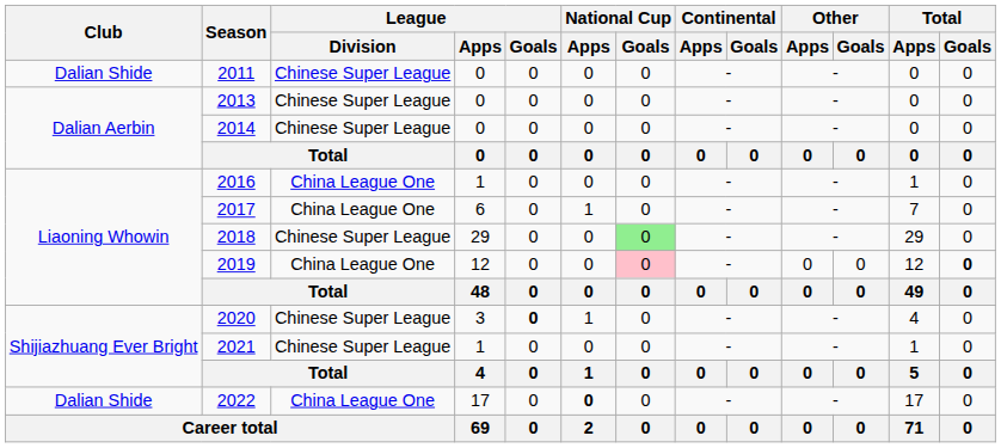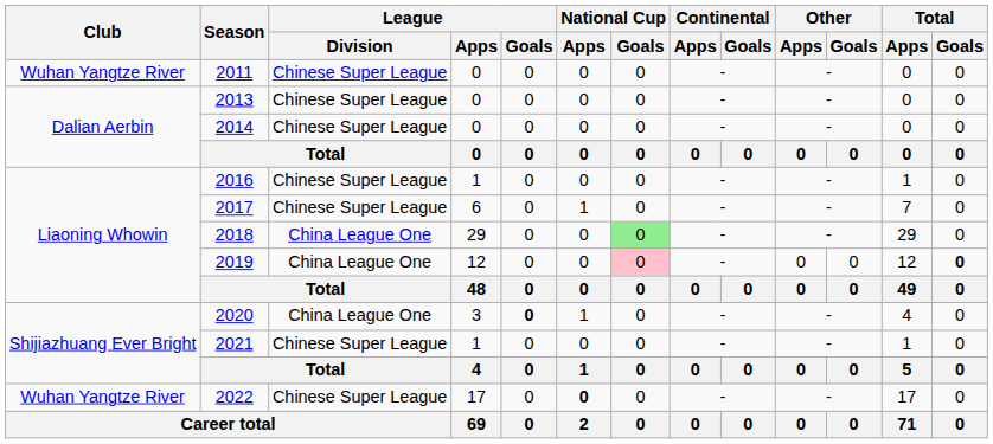 <table class="wikitable" style="text-align: center">
 <tr>
 <th rowspan="2">Club</th>
 <th rowspan="2">Season</th>
 <th colspan="3">League</th>
 <th colspan="2">National Cup</th>
 <th colspan="2">Continental</th>
 <th colspan="2">Other</th>
 <th colspan="2">Total</th>
 </tr>
 <tr>
 <th>Division</th>
 <th>Apps</th>
 <th>Goals</th>
 <th>Apps</th>
 <th>Goals</th>
 <th>Apps</th>
 <th>Goals</th>
 <th>Apps</th>
 <th>Goals</th>
 <th>Apps</th>
 <th>Goals</th>
 </tr>
 <tr>
-<td><a href='#'>Dalian Shide</a></td>
+<td><a href='#'>Wuhan Yangtze River</a></td>
 <td><a href='#'>2011</a></td>
 <td><a href='#'>Chinese Super League</a></td>
 <td>0</td>
 <td>0</td>
 <td>0</td>
 <td>0</td>
 <td colspan="2">-</td>
 <td colspan="2">-</td>
 <td>0</td>
 <td>0</td>
 </tr>
 <tr>
 <td rowspan=3><a href='#'>Dalian Aerbin</a></td>
 <td><a href='#'>2013</a></td>
 <td>Chinese Super League</td>
 <td>0</td>
 <td>0</td>
 <td>0</td>
 <td>0</td>
 <td colspan="2">-</td>
 <td colspan="2">-</td>
 <td>0</td>
 <td>0</td>
 </tr>
 <tr>
 <td><a href='#'>2014</a></td>
 <td>Chinese Super League</td>
 <td>0</td>
 <td>0</td>
 <td>0</td>
 <td>0</td>
 <td colspan="2">-</td>
 <td colspan="2">-</td>
 <td>0</td>
 <td>0</td>
 </tr>
 <tr>
 <th colspan=2>Total</th>
 <th>0</th>
 <th>0</th>
 <th>0</th>
 <th>0</th>
 <th>0</th>
 <th>0</th>
 <th>0</th>
 <th>0</th>
 <th>0</th>
 <th>0</th>
 </tr>
 <tr>
 <td rowspan=5><a href='#'>Liaoning Whowin</a></td>
 <td><a href='#'>2016</a></td>
-<td><a href='#'>China League One</a></td>
+<td>Chinese Super League</td>
 <td>1</td>
 <td>0</td>
 <td>0</td>
 <td>0</td>
 <td colspan="2">-</td>
 <td colspan="2">-</td>
 <td>1</td>
 <td>0</td>
 </tr>
 <tr>
 <td><a href='#'>2017</a></td>
-<td>China League One</td>
+<td>Chinese Super League</td>
 <td>6</td>
 <td>0</td>
 <td>1</td>
 <td>0</td>
 <td colspan="2">-</td>
 <td colspan="2">-</td>
 <td>7</td>
 <td>0</td>
 </tr>
 <tr>
 <td><a href='#'>2018</a></td>
-<td>Chinese Super League</td>
+<td><a href='#'>China League One</a></td>
 <td>29</td>
 <td>0</td>
 <td>0</td>
 <td style="background: lightgreen;">0</td>
 <td colspan="2">-</td>
 <td colspan="2">-</td>
 <td>29</td>
 <td>0</td>
 </tr>
 <tr>
 <td><a href='#'>2019</a></td>
 <td>China League One</td>
 <td>12</td>
 <td>0</td>
 <td>0</td>
 <td style="background: pink;">0</td>
 <td colspan="2">-</td>
 <td>0</td>
 <td>0</td>
 <td>12</td>
 <td><strong>0</strong></td>
 </tr>
 <tr>
 <th colspan=2>Total</th>
 <th>48</th>
 <th>0</th>
 <th>0</th>
 <th>0</th>
 <th>0</th>
 <th>0</th>
 <th>0</th>
 <th>0</th>
 <th>49</th>
 <th>0</th>
 </tr>
 <tr>
 <td rowspan=3><a href='#'>Shijiazhuang Ever Bright</a></td>
 <td><a href='#'>2020</a></td>
-<td>Chinese Super League</td>
+<td>China League One</td>
 <td>3</td>
 <td><strong>0</strong></td>
 <td>1</td>
 <td>0</td>
 <td colspan="2">-</td>
 <td colspan="2">-</td>
 <td>4</td>
 <td>0</td>
 </tr>
 <tr>
 <td><a href='#'>2021</a></td>
 <td>Chinese Super League</td>
 <td>1</td>
 <td>0</td>
 <td>0</td>
 <td>0</td>
 <td colspan="2">-</td>
 <td colspan="2">-</td>
 <td>1</td>
 <td>0</td>
 </tr>
 <tr>
 <th colspan=2>Total</th>
 <th>4</th>
 <th>0</th>
 <th>1</th>
 <th>0</th>
 <th>0</th>
 <th>0</th>
 <th>0</th>
 <th>0</th>
 <th>5</th>
 <th>0</th>
 </tr>
 <tr>
-<td><a href='#'>Dalian Shide</a></td>
+<td><a href='#'>Wuhan Yangtze River</a></td>
 <td><a href='#'>2022</a></td>
-<td><a href='#'>China League One</a></td>
+<td>Chinese Super League</td>
 <td>17</td>
 <td>0</td>
 <td><strong>0</strong></td>
 <td>0</td>
 <td colspan="2">-</td>
 <td colspan="2">-</td>
 <td>17</td>
 <td>0</td>
 </tr>
 <tr>
 <th colspan=3>Career total</th>
 <th>69</th>
 <th>0</th>
 <th>2</th>
 <th>0</th>
 <th>0</th>
 <th>0</th>
 <th>0</th>
 <th>0</th>
 <th>71</th>
 <th>0</th>
 </tr>
 </table>
